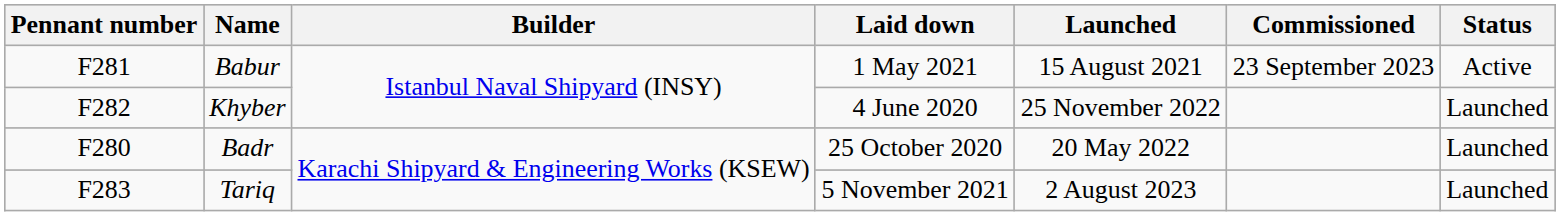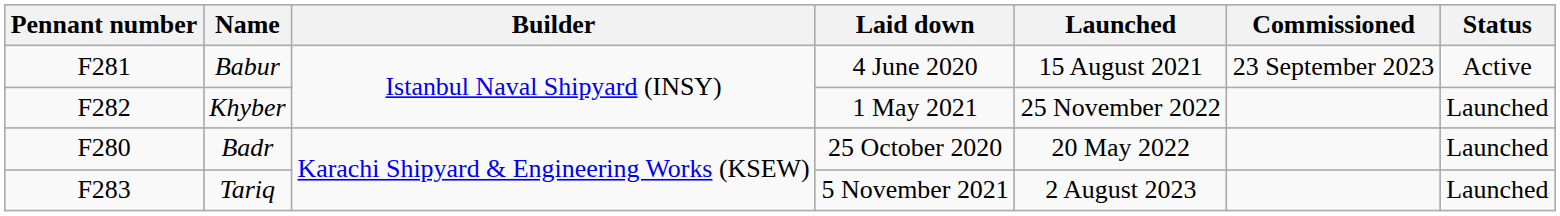 <table class="wikitable" style="text-align:center;">
 <tr>
 <th>Pennant number</th>
 <th>Name</th>
 <th>Builder</th>
 <th>Laid down</th>
 <th>Launched</th>
 <th>Commissioned</th>
 <th>Status</th>
 </tr>
 <tr>
 <td>F281</td>
 <td><em>Babur</em></td>
 <td rowspan="2"><a href='#'>Istanbul Naval Shipyard</a> (INSY)</td>
-<td>1 May 2021</td>
+<td>4 June 2020</td>
 <td>15 August 2021</td>
 <td>23 September 2023</td>
 <td>Active</td>
 </tr>
 <tr>
 <td>F282</td>
 <td><em>Khyber</em></td>
-<td>4 June 2020</td>
+<td>1 May 2021</td>
 <td>25 November 2022</td>
 <td></td>
 <td>Launched</td>
 </tr>
 <tr>
 <td>F280</td>
 <td><em>Badr</em></td>
 <td rowspan="2"><a href='#'>Karachi Shipyard & Engineering Works</a> (KSEW)</td>
 <td>25 October 2020</td>
 <td>20 May 2022</td>
 <td></td>
 <td>Launched</td>
 </tr>
 <tr>
 <td>F283</td>
 <td><em>Tariq</em></td>
 <td>5 November 2021</td>
 <td>2 August 2023</td>
 <td></td>
 <td>Launched</td>
 </tr>
 </table>
